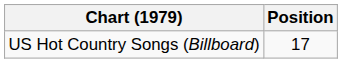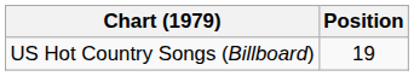 <table class="wikitable">
 <tr>
 <th>Chart (1979)</th>
 <th>Position</th>
 </tr>
 <tr>
 <td>US Hot Country Songs (<em>Billboard</em>)</td>
-<td align="center">17</td>
+<td align="center">19</td>
 </tr>
 </table>
